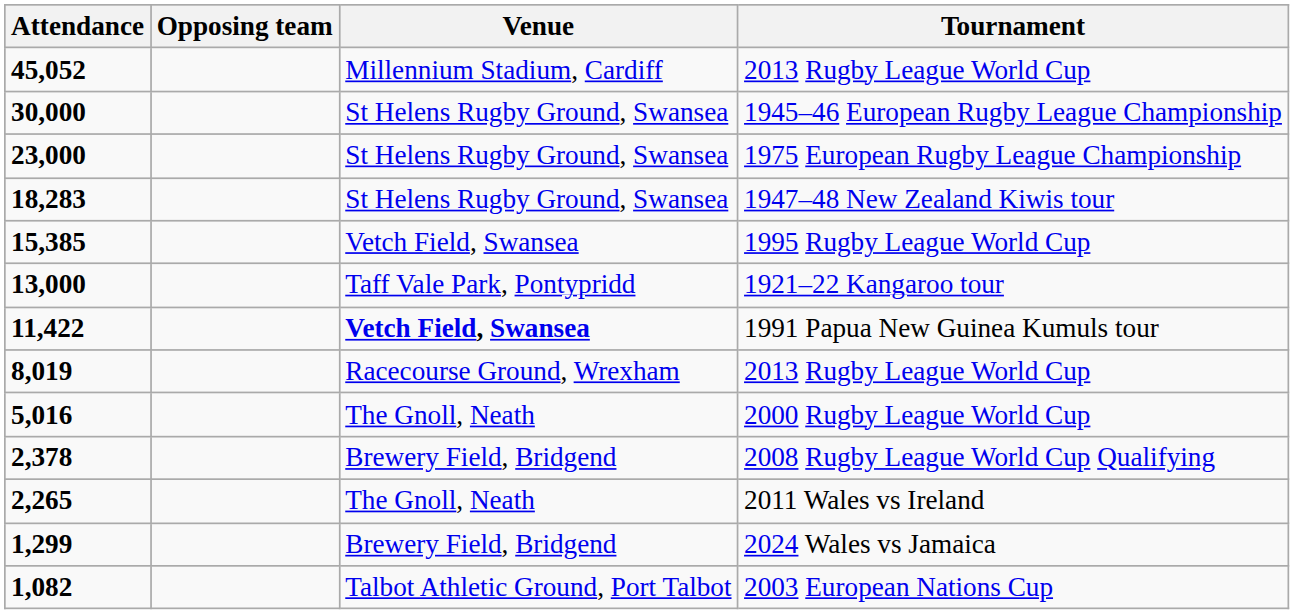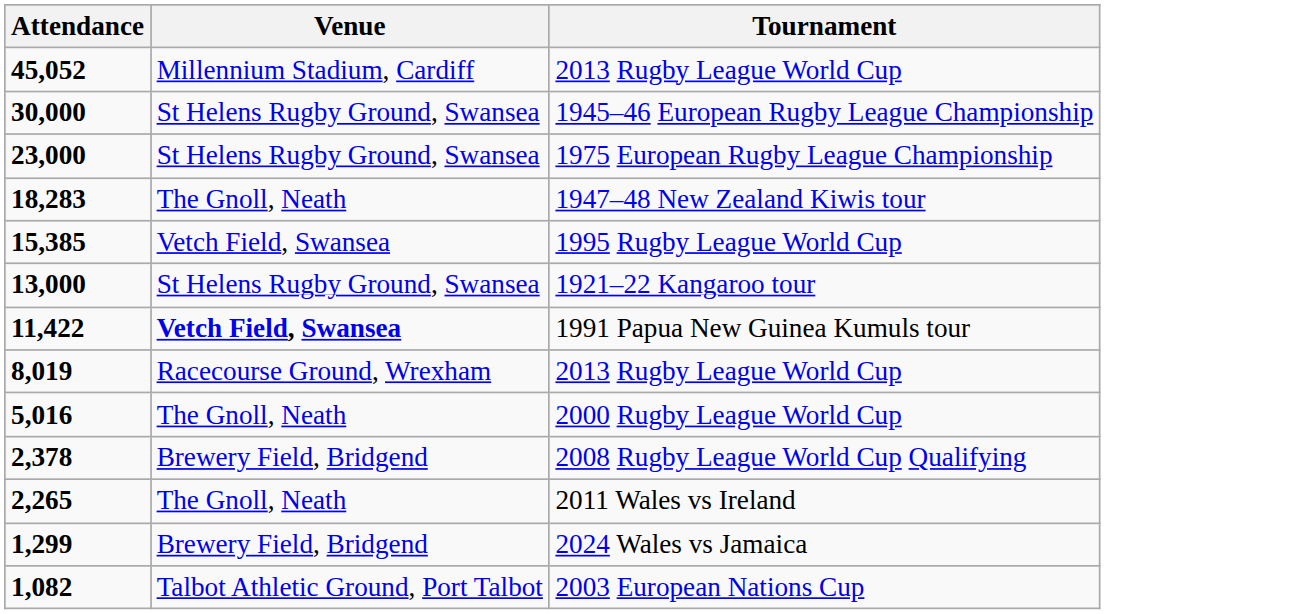 <table class="wikitable">
 <tr>
 <th>Attendance</th>
-<th>Opposing team</th>
 <th>Venue</th>
 <th>Tournament</th>
 </tr>
 <tr>
 <td><strong>45,052</strong></td>
-<td></td>
 <td><a href='#'>Millennium Stadium</a>, <a href='#'>Cardiff</a></td>
 <td><a href='#'>2013</a> <a href='#'>Rugby League World Cup</a></td>
 </tr>
 <tr>
 <td><strong>30,000</strong></td>
-<td></td>
 <td><a href='#'>St Helens Rugby Ground</a>, <a href='#'>Swansea</a></td>
 <td><a href='#'>1945–46</a> <a href='#'>European Rugby League Championship</a></td>
 </tr>
 <tr>
 <td><strong>23,000</strong></td>
-<td></td>
 <td><a href='#'>St Helens Rugby Ground</a>, <a href='#'>Swansea</a></td>
 <td><a href='#'>1975</a> <a href='#'>European Rugby League Championship</a></td>
 </tr>
 <tr>
 <td><strong>18,283</strong></td>
-<td></td>
-<td><a href='#'>St Helens Rugby Ground</a>, <a href='#'>Swansea</a></td>
+<td><a href='#'>The Gnoll</a>, <a href='#'>Neath</a></td>
 <td><a href='#'>1947–48 New Zealand Kiwis tour</a></td>
 </tr>
 <tr>
 <td><strong>15,385</strong></td>
-<td></td>
 <td><a href='#'>Vetch Field</a>, <a href='#'>Swansea</a></td>
 <td><a href='#'>1995</a> <a href='#'>Rugby League World Cup</a></td>
 </tr>
 <tr>
 <td><strong>13,000</strong></td>
-<td></td>
-<td><a href='#'>Taff Vale Park</a>, <a href='#'>Pontypridd</a></td>
+<td><a href='#'>St Helens Rugby Ground</a>, <a href='#'>Swansea</a></td>
 <td><a href='#'>1921–22 Kangaroo tour</a></td>
 </tr>
 <tr>
 <td><strong>11,422</strong></td>
-<td></td>
 <td><strong><a href='#'>Vetch Field</a>, <a href='#'>Swansea</a></strong></td>
 <td>1991 Papua New Guinea Kumuls tour</td>
 </tr>
 <tr>
 <td><strong>8,019</strong></td>
-<td></td>
 <td><a href='#'>Racecourse Ground</a>, <a href='#'>Wrexham</a></td>
 <td><a href='#'>2013</a> <a href='#'>Rugby League World Cup</a></td>
 </tr>
 <tr>
 <td><strong>5,016</strong></td>
-<td></td>
 <td><a href='#'>The Gnoll</a>, <a href='#'>Neath</a></td>
 <td><a href='#'>2000</a> <a href='#'>Rugby League World Cup</a></td>
 </tr>
 <tr>
 <td><strong>2,378</strong></td>
-<td></td>
 <td><a href='#'>Brewery Field</a>, <a href='#'>Bridgend</a></td>
 <td><a href='#'>2008</a> <a href='#'>Rugby League World Cup</a> <a href='#'>Qualifying</a></td>
 </tr>
 <tr>
 <td><strong>2,265</strong></td>
-<td></td>
 <td><a href='#'>The Gnoll</a>, <a href='#'>Neath</a></td>
 <td>2011 Wales vs Ireland</td>
 </tr>
 <tr>
 <td><strong>1,299</strong></td>
-<td></td>
 <td><a href='#'>Brewery Field</a>, <a href='#'>Bridgend</a></td>
 <td><a href='#'>2024</a> Wales vs Jamaica</td>
 </tr>
 <tr>
 <td><strong>1,082</strong></td>
-<td></td>
 <td><a href='#'>Talbot Athletic Ground</a>, <a href='#'>Port Talbot</a></td>
 <td><a href='#'>2003</a> <a href='#'>European Nations Cup</a></td>
 </tr>
 </table>
